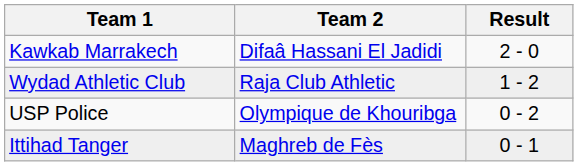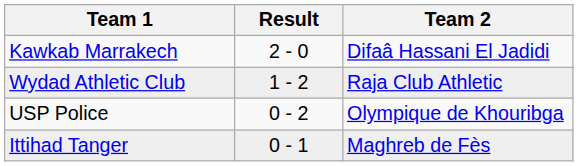 <table class="wikitable">
 <tr>
 <th width="180">Team 1</th>
+<th width="80">Result</th>
 <th width="180">Team 2</th>
-<th width="80">Result</th>
 </tr>
 <tr>
 <td><a href='#'>Kawkab Marrakech</a></td>
+<td align="center">2 - 0</td>
 <td><a href='#'>Difaâ Hassani El Jadidi</a></td>
-<td align="center">2 - 0</td>
 </tr>
 <tr style="background:#EFEFEF">
 <td><a href='#'>Wydad Athletic Club</a></td>
+<td align="center">1 - 2</td>
 <td><a href='#'>Raja Club Athletic</a></td>
-<td align="center">1 - 2</td>
 </tr>
 <tr>
 <td>USP Police</td>
+<td align="center">0 - 2</td>
 <td><a href='#'>Olympique de Khouribga</a></td>
-<td align="center">0 - 2</td>
 </tr>
 <tr style="background:#EFEFEF">
 <td><a href='#'>Ittihad Tanger</a></td>
+<td align="center">0 - 1</td>
 <td><a href='#'>Maghreb de Fès</a></td>
-<td align="center">0 - 1</td>
 </tr>
 </table>
